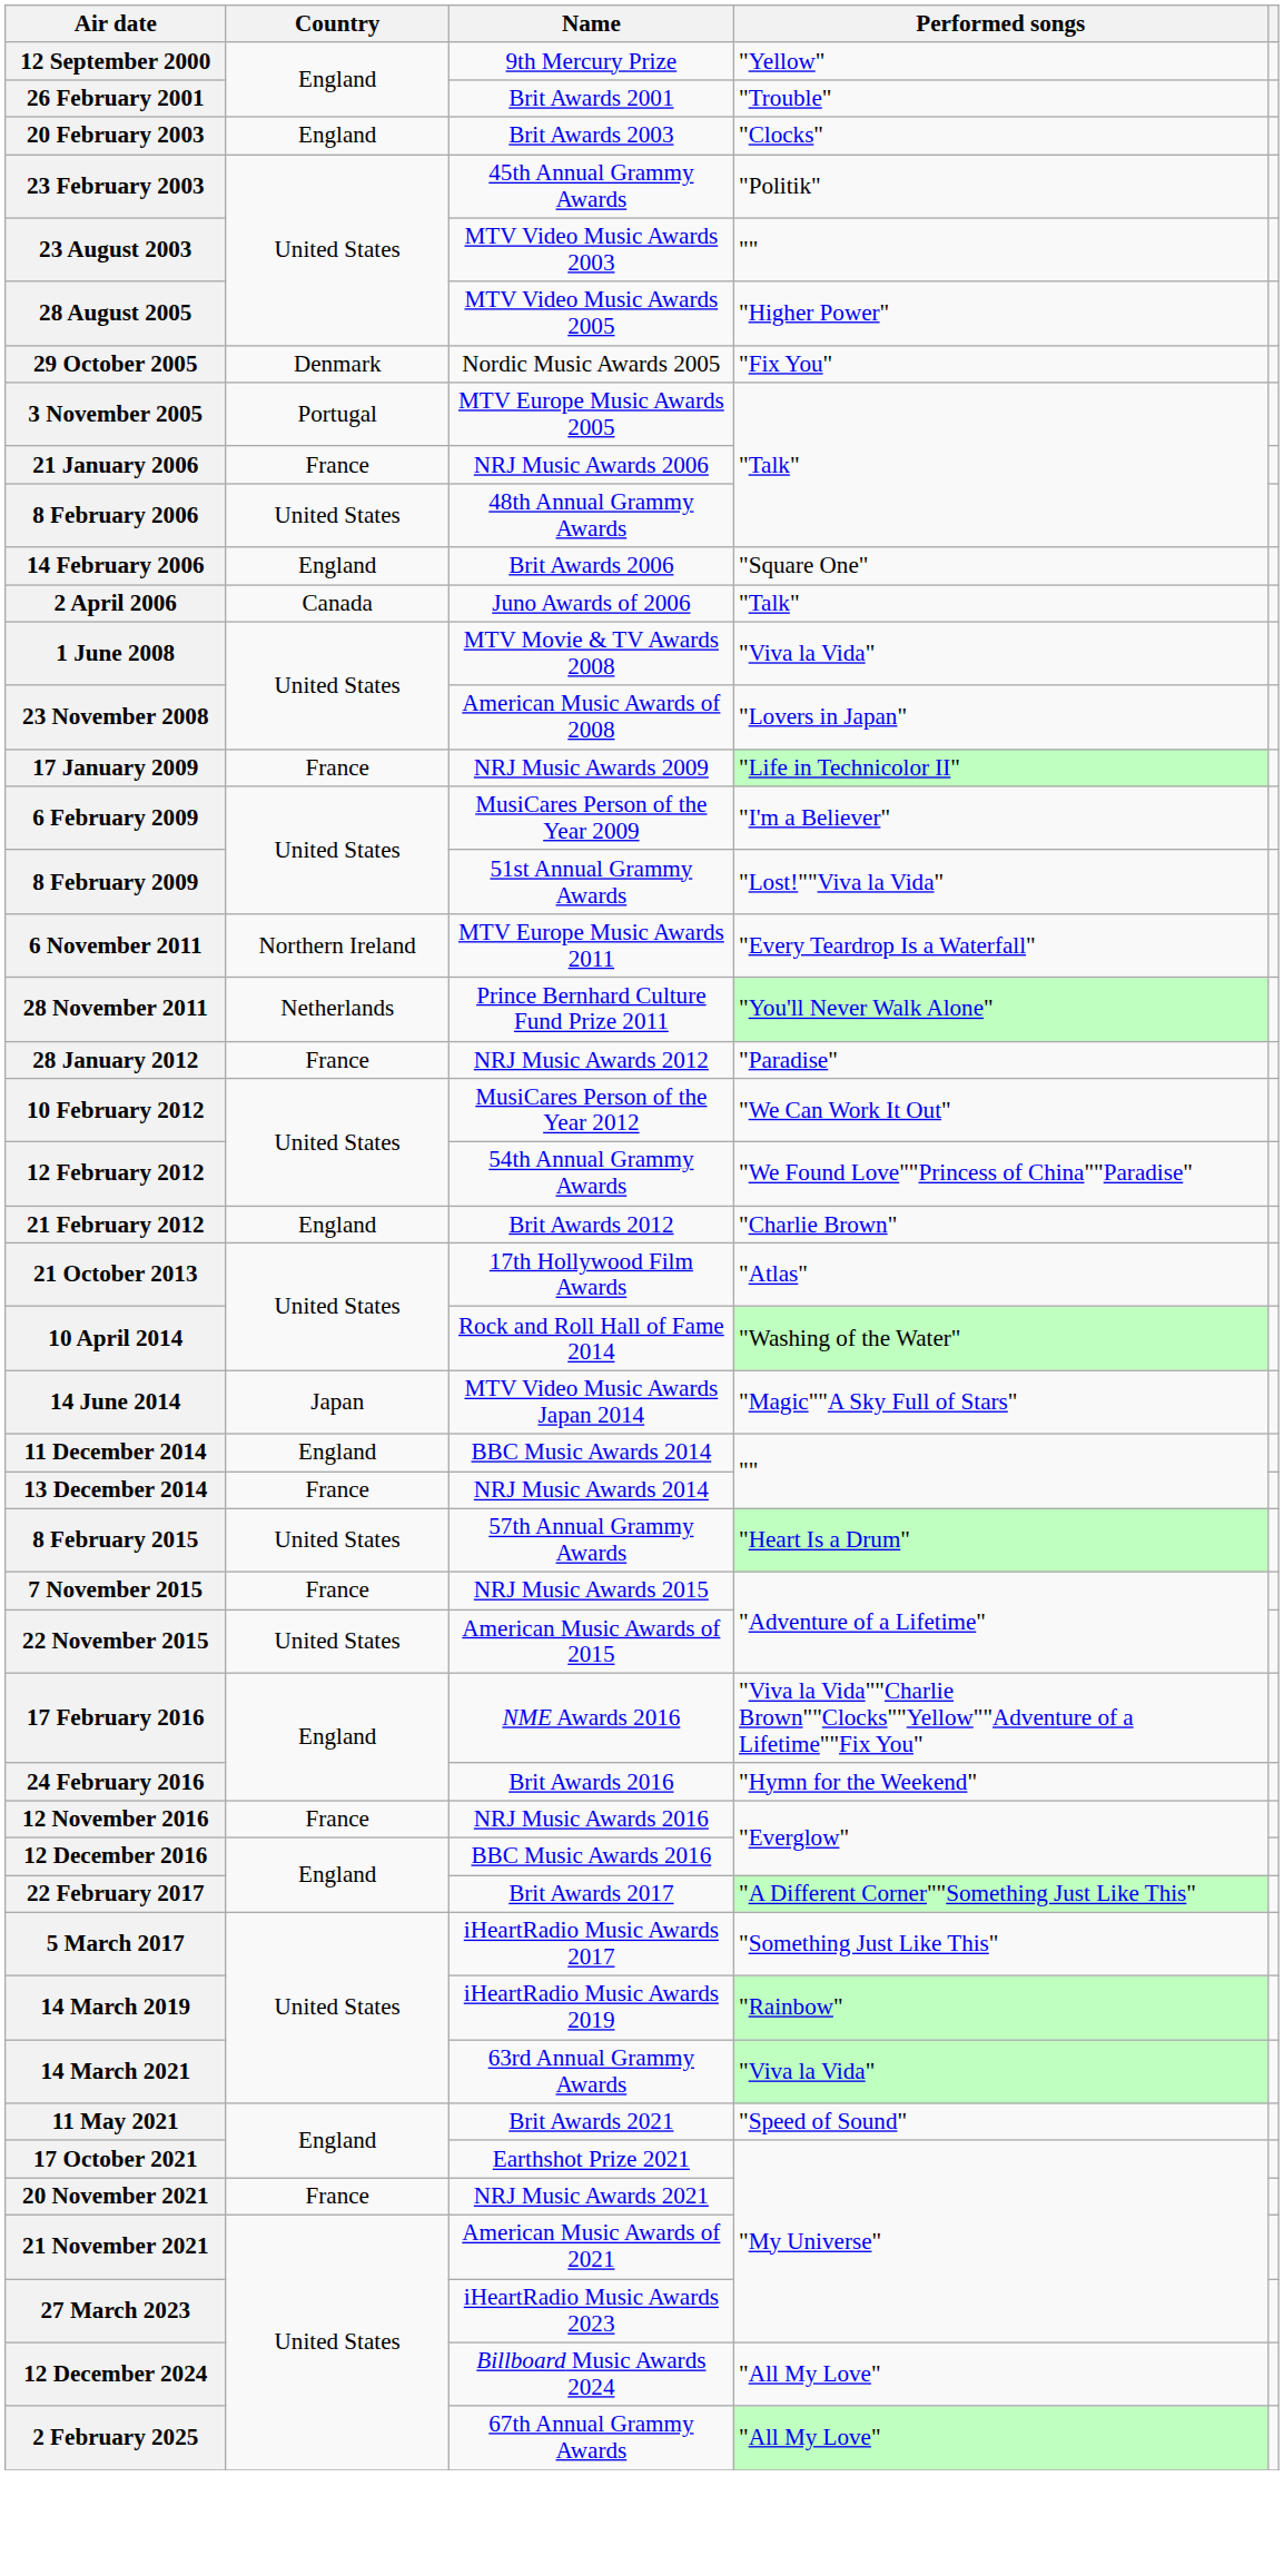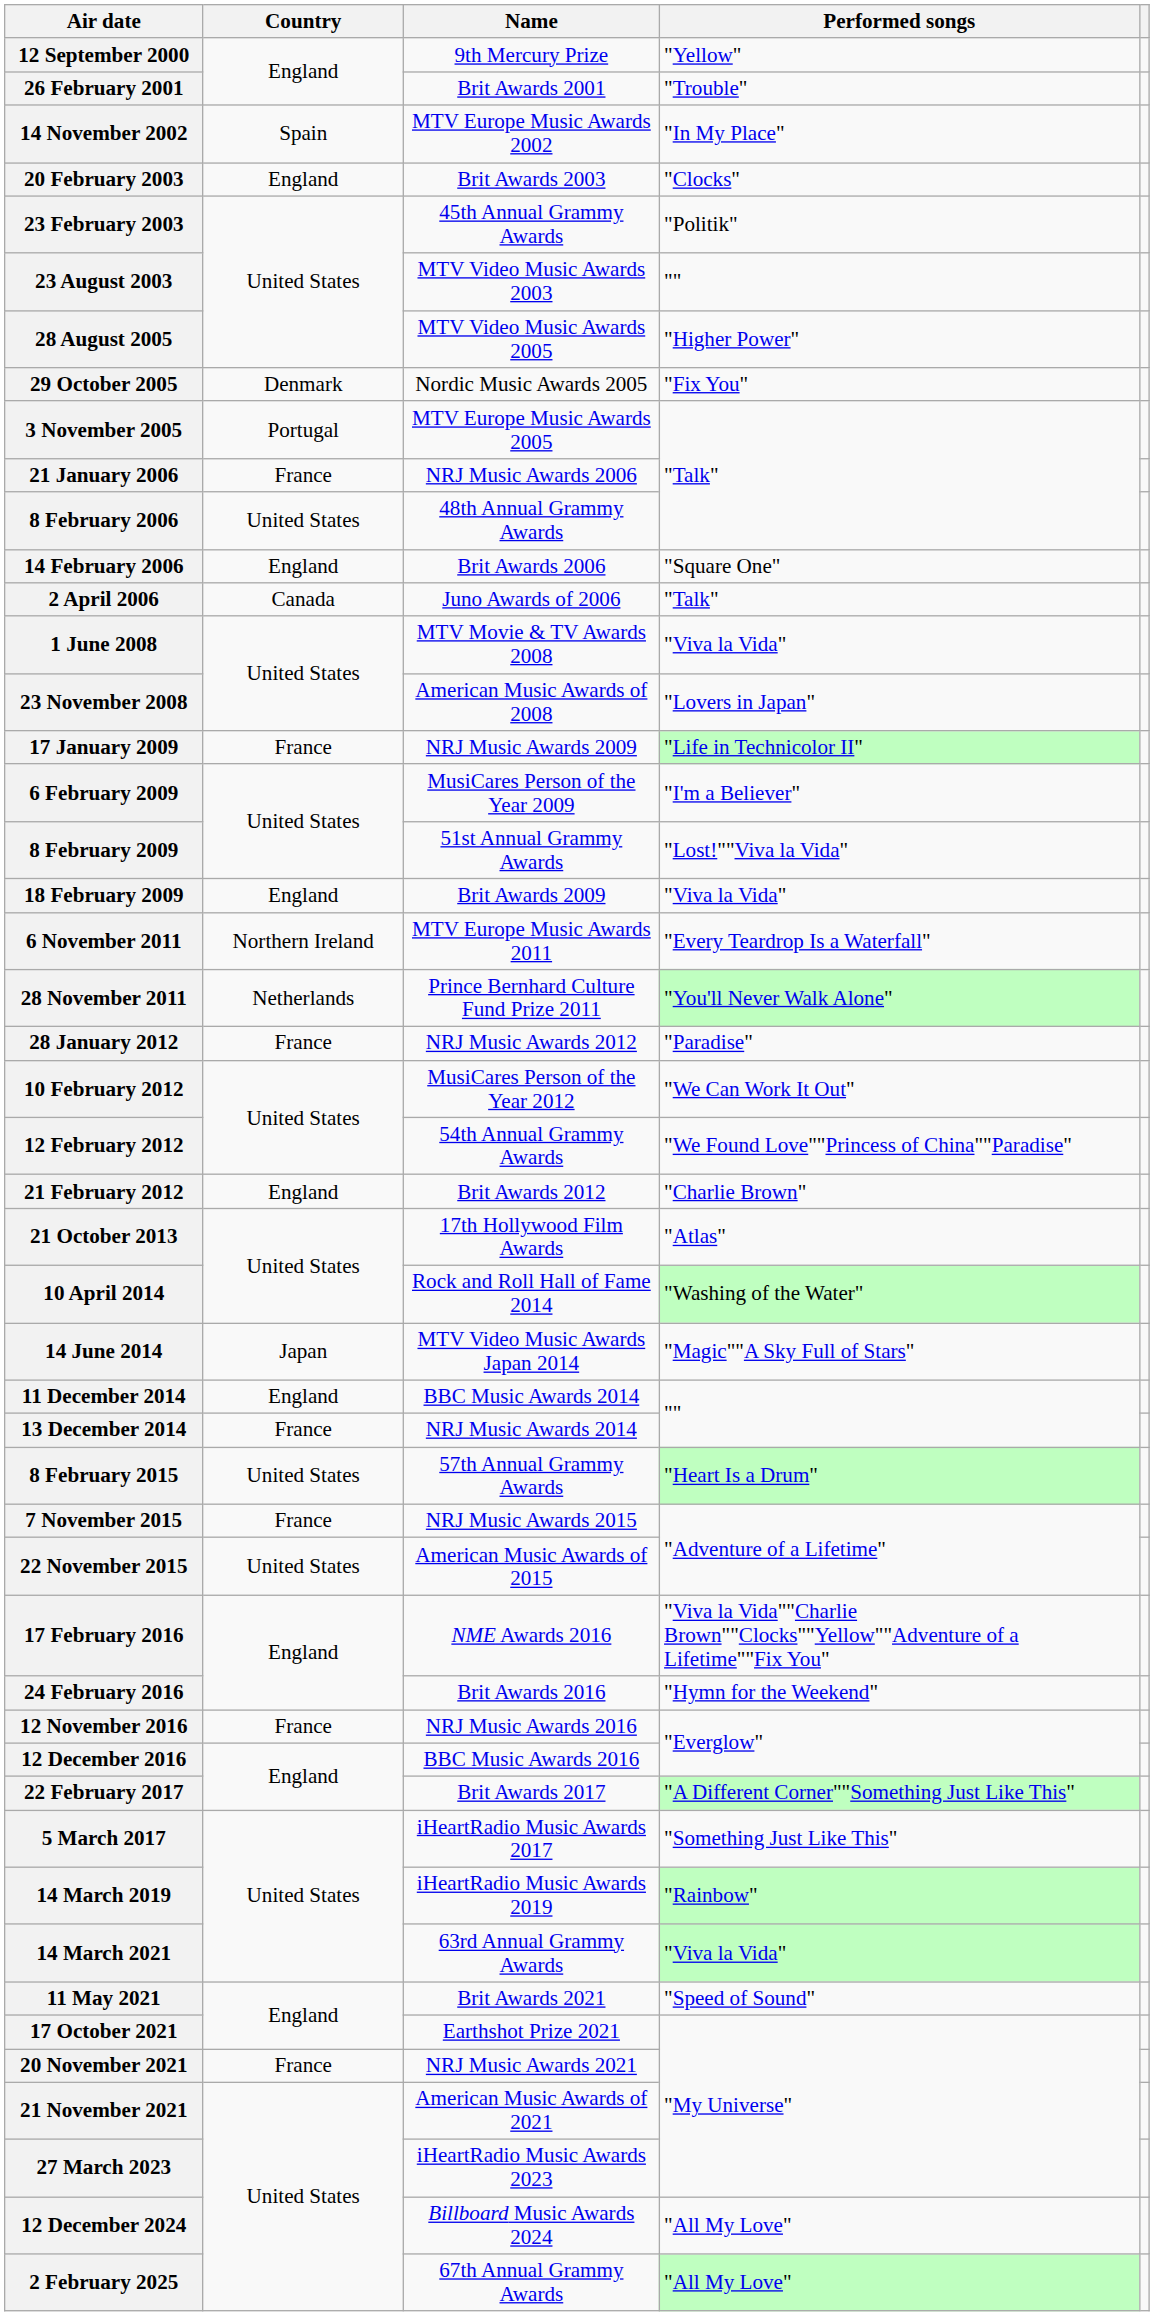 <table class="wikitable sortable plainrowheaders" style="text-align:center;">
 <tr>
 <th scope="col" style="width:13em;">Air date</th>
 <th scope="col" style="width:13em;">Country</th>
 <th scope="col" style="width:18em;">Name</th>
 <th scope="col" style="width:29.1em;" class="unsortable">Performed songs</th>
 <th scope="col" class="unsortable"></th>
 </tr>
 <tr>
 <th scope="row" style="text-align:center;">12 September 2000</th>
 <td rowspan="2">England</td>
 <td><a href='#'>9th Mercury Prize</a></td>
 <td style="text-align:left;">"<a href='#'>Yellow</a>"</td>
 <td></td>
 </tr>
 <tr>
 <th scope="row" style="text-align:center;">26 February 2001</th>
 <td><a href='#'>Brit Awards 2001</a></td>
 <td style="text-align:left;">"<a href='#'>Trouble</a>"</td>
+<td></td>
+</tr>
+<tr>
+<th scope="row" style="text-align:center;">14 November 2002</th>
+<td>Spain</td>
+<td><a href='#'>MTV Europe Music Awards 2002</a></td>
+<td style="text-align:left;">"<a href='#'>In My Place</a>"</td>
 <td></td>
 </tr>
 <tr>
 <th scope="row" style="text-align:center;">20 February 2003</th>
 <td>England</td>
 <td><a href='#'>Brit Awards 2003</a></td>
 <td style="text-align:left;">"<a href='#'>Clocks</a>"</td>
 <td></td>
 </tr>
 <tr>
 <th scope="row" style="text-align:center;">23 February 2003</th>
 <td rowspan="3">United States</td>
 <td><a href='#'>45th Annual Grammy Awards</a></td>
 <td style="text-align:left;">"Politik"</td>
 <td></td>
 </tr>
 <tr>
 <th scope="row" style="text-align:center;">23 August 2003</th>
 <td><a href='#'>MTV Video Music Awards 2003</a></td>
 <td style="text-align:left;">""</td>
 <td></td>
 </tr>
 <tr>
 <th scope="row" style="text-align:center;">28 August 2005</th>
 <td><a href='#'>MTV Video Music Awards 2005</a></td>
 <td style="text-align:left;">"<a href='#'>Higher Power</a>"</td>
 <td></td>
 </tr>
 <tr>
 <th scope="row" style="text-align:center;">29 October 2005</th>
 <td>Denmark</td>
 <td>Nordic Music Awards 2005</td>
 <td style="text-align:left;">"<a href='#'>Fix You</a>"</td>
 <td></td>
 </tr>
 <tr>
 <th scope="row" style="text-align:center;">3 November 2005</th>
 <td>Portugal</td>
 <td><a href='#'>MTV Europe Music Awards 2005</a></td>
 <td rowspan="3" style="text-align:left;">"<a href='#'>Talk</a>"</td>
 <td></td>
 </tr>
 <tr>
 <th scope="row" style="text-align:center;">21 January 2006</th>
 <td>France</td>
 <td><a href='#'>NRJ Music Awards 2006</a></td>
 <td></td>
 </tr>
 <tr>
 <th scope="row" style="text-align:center;">8 February 2006</th>
 <td>United States</td>
 <td><a href='#'>48th Annual Grammy Awards</a></td>
 <td></td>
 </tr>
 <tr>
 <th scope="row" style="text-align:center;">14 February 2006</th>
 <td>England</td>
 <td><a href='#'>Brit Awards 2006</a></td>
 <td style="text-align:left;">"Square One"</td>
 <td></td>
 </tr>
 <tr>
 <th scope="row" style="text-align:center;">2 April 2006</th>
 <td>Canada</td>
 <td><a href='#'>Juno Awards of 2006</a></td>
 <td style="text-align:left;">"<a href='#'>Talk</a>"</td>
 <td></td>
 </tr>
 <tr>
 <th scope="row" style="text-align:center;">1 June 2008</th>
 <td rowspan="2">United States</td>
 <td><a href='#'>MTV Movie & TV Awards 2008</a></td>
 <td style="text-align:left;">"<a href='#'>Viva la Vida</a>"</td>
 <td></td>
 </tr>
 <tr>
 <th scope="row" style="text-align:center;">23 November 2008</th>
 <td><a href='#'>American Music Awards of 2008</a></td>
 <td style="text-align:left;">"<a href='#'>Lovers in Japan</a>"</td>
 <td></td>
 </tr>
 <tr>
 <th scope="row" style="text-align:center;">17 January 2009</th>
 <td>France</td>
 <td><a href='#'>NRJ Music Awards 2009</a></td>
 <td style="text-align:left; background-color:#BFFFC0;">"<a href='#'>Life in Technicolor II</a>" </td>
 <td></td>
 </tr>
 <tr>
 <th scope="row" style="text-align:center;">6 February 2009</th>
 <td rowspan="2">United States</td>
 <td><a href='#'>MusiCares Person of the Year 2009</a></td>
 <td style="text-align:left;">"<a href='#'>I'm a Believer</a>"</td>
 <td></td>
 </tr>
 <tr>
 <th scope="row" style="text-align:center;">8 February 2009</th>
 <td><a href='#'>51st Annual Grammy Awards</a></td>
 <td style="text-align:left;">"<a href='#'>Lost!</a>""<a href='#'>Viva la Vida</a>"</td>
+<td></td>
+</tr>
+<tr>
+<th scope="row" style="text-align:center;">18 February 2009</th>
+<td>England</td>
+<td><a href='#'>Brit Awards 2009</a></td>
+<td style="text-align:left;">"<a href='#'>Viva la Vida</a>"</td>
 <td></td>
 </tr>
 <tr>
 <th scope="row" style="text-align:center;">6 November 2011</th>
 <td>Northern Ireland</td>
 <td><a href='#'>MTV Europe Music Awards 2011</a></td>
 <td style="text-align:left;">"<a href='#'>Every Teardrop Is a Waterfall</a>"</td>
 <td></td>
 </tr>
 <tr>
 <th scope="row" style="text-align:center;">28 November 2011</th>
 <td>Netherlands</td>
 <td><a href='#'>Prince Bernhard Culture Fund Prize 2011</a></td>
 <td style="text-align:left; background-color:#BFFFC0;">"<a href='#'>You'll Never Walk Alone</a>" </td>
 <td></td>
 </tr>
 <tr>
 <th scope="row" style="text-align:center;">28 January 2012</th>
 <td>France</td>
 <td><a href='#'>NRJ Music Awards 2012</a></td>
 <td style="text-align:left;">"<a href='#'>Paradise</a>"</td>
 <td></td>
 </tr>
 <tr>
 <th scope="row" style="text-align:center;">10 February 2012</th>
 <td rowspan="2">United States</td>
 <td><a href='#'>MusiCares Person of the Year 2012</a></td>
 <td style="text-align:left;">"<a href='#'>We Can Work It Out</a>"</td>
 <td></td>
 </tr>
 <tr>
 <th scope="row" style="text-align:center;">12 February 2012</th>
 <td><a href='#'>54th Annual Grammy Awards</a></td>
 <td style="text-align:left;">"<a href='#'>We Found Love</a>""<a href='#'>Princess of China</a>""<a href='#'>Paradise</a>"</td>
 <td></td>
 </tr>
 <tr>
 <th scope="row" style="text-align:center;">21 February 2012</th>
 <td>England</td>
 <td><a href='#'>Brit Awards 2012</a></td>
 <td style="text-align:left;">"<a href='#'>Charlie Brown</a>"</td>
 <td></td>
 </tr>
 <tr>
 <th scope="row" style="text-align:center;">21 October 2013</th>
 <td rowspan="2">United States</td>
 <td><a href='#'>17th Hollywood Film Awards</a></td>
 <td style="text-align:left;">"<a href='#'>Atlas</a>"</td>
 <td></td>
 </tr>
 <tr>
 <th scope="row" style="text-align:center;">10 April 2014</th>
 <td><a href='#'>Rock and Roll Hall of Fame 2014</a></td>
 <td style="text-align:left; background-color:#BFFFC0;">"Washing of the Water" </td>
 <td></td>
 </tr>
 <tr>
 <th scope="row" style="text-align:center;">14 June 2014</th>
 <td>Japan</td>
 <td><a href='#'>MTV Video Music Awards Japan 2014</a></td>
 <td style="text-align:left;">"<a href='#'>Magic</a>""<a href='#'>A Sky Full of Stars</a>"</td>
 <td></td>
 </tr>
 <tr>
 <th scope="row" style="text-align:center;">11 December 2014</th>
 <td>England</td>
 <td><a href='#'>BBC Music Awards 2014</a></td>
 <td rowspan="2" style="text-align:left;">""</td>
 <td></td>
 </tr>
 <tr>
 <th scope="row" style="text-align:center;">13 December 2014</th>
 <td>France</td>
 <td><a href='#'>NRJ Music Awards 2014</a></td>
 <td></td>
 </tr>
 <tr>
 <th scope="row" style="text-align:center;">8 February 2015</th>
 <td>United States</td>
 <td><a href='#'>57th Annual Grammy Awards</a></td>
 <td style="text-align:left; background-color:#BFFFC0;">"<a href='#'>Heart Is a Drum</a>" </td>
 <td></td>
 </tr>
 <tr>
 <th scope="row" style="text-align:center;">7 November 2015</th>
 <td>France</td>
 <td><a href='#'>NRJ Music Awards 2015</a></td>
 <td rowspan="2" style="text-align:left;">"<a href='#'>Adventure of a Lifetime</a>"</td>
 <td></td>
 </tr>
 <tr>
 <th scope="row" style="text-align:center;">22 November 2015</th>
 <td>United States</td>
 <td><a href='#'>American Music Awards of 2015</a></td>
 <td></td>
 </tr>
 <tr>
 <th scope="row" style="text-align:center;">17 February 2016</th>
 <td rowspan="2">England</td>
 <td><a href='#'><em>NME</em> Awards 2016</a></td>
 <td style="text-align:left;">"<a href='#'>Viva la Vida</a>""<a href='#'>Charlie Brown</a>""<a href='#'>Clocks</a>""<a href='#'>Yellow</a>""<a href='#'>Adventure of a Lifetime</a>""<a href='#'>Fix You</a>"</td>
 <td></td>
 </tr>
 <tr>
 <th scope="row" style="text-align:center;">24 February 2016</th>
 <td><a href='#'>Brit Awards 2016</a></td>
 <td style="text-align:left;">"<a href='#'>Hymn for the Weekend</a>"</td>
 <td></td>
 </tr>
 <tr>
 <th scope="row" style="text-align:center;">12 November 2016</th>
 <td>France</td>
 <td><a href='#'>NRJ Music Awards 2016</a></td>
 <td rowspan="2" style="text-align:left;">"<a href='#'>Everglow</a>"</td>
 <td></td>
 </tr>
 <tr>
 <th scope="row" style="text-align:center;">12 December 2016</th>
 <td rowspan="2">England</td>
 <td><a href='#'>BBC Music Awards 2016</a></td>
 <td></td>
 </tr>
 <tr>
 <th scope="row" style="text-align:center;">22 February 2017</th>
 <td><a href='#'>Brit Awards 2017</a></td>
 <td style="text-align:left; background-color:#BFFFC0;">"<a href='#'>A Different Corner</a>""<a href='#'>Something Just Like This</a>" </td>
 <td></td>
 </tr>
 <tr>
 <th scope="row" style="text-align:center;">5 March 2017</th>
 <td rowspan="3">United States</td>
 <td><a href='#'>iHeartRadio Music Awards 2017</a></td>
 <td style="text-align:left;">"<a href='#'>Something Just Like This</a>"</td>
 <td></td>
 </tr>
 <tr>
 <th scope="row" style="text-align:center;">14 March 2019</th>
 <td><a href='#'>iHeartRadio Music Awards 2019</a></td>
 <td style="text-align:left; background-color:#BFFFC0;">"<a href='#'>Rainbow</a>" </td>
 <td></td>
 </tr>
 <tr>
 <th scope="row" style="text-align:center;">14 March 2021</th>
 <td><a href='#'>63rd Annual Grammy Awards</a></td>
 <td style="text-align:left; background-color:#BFFFC0;">"<a href='#'>Viva la Vida</a>" </td>
 <td></td>
 </tr>
 <tr>
 <th scope="row" style="text-align:center;">11 May 2021</th>
 <td rowspan="2">England</td>
 <td><a href='#'>Brit Awards 2021</a></td>
 <td style="text-align:left;">"<a href='#'>Speed of Sound</a>"</td>
 <td></td>
 </tr>
 <tr>
 <th scope="row" style="text-align:center;">17 October 2021</th>
 <td><a href='#'>Earthshot Prize 2021</a></td>
 <td rowspan="4" style="text-align:left;">"<a href='#'>My Universe</a>"</td>
 <td></td>
 </tr>
 <tr>
 <th scope="row" style="text-align:center;">20 November 2021</th>
 <td>France</td>
 <td><a href='#'>NRJ Music Awards 2021</a></td>
 <td></td>
 </tr>
 <tr>
 <th scope="row" style="text-align:center;">21 November 2021</th>
 <td rowspan="4">United States</td>
 <td><a href='#'>American Music Awards of 2021</a></td>
 <td></td>
 </tr>
 <tr>
 <th scope="row" style="text-align:center;">27 March 2023</th>
 <td><a href='#'>iHeartRadio Music Awards 2023</a></td>
 <td></td>
 </tr>
 <tr>
 <th scope="row" style="text-align:center;">12 December 2024</th>
 <td><a href='#'><em>Billboard</em> Music Awards 2024</a></td>
 <td style="text-align:left;">"<a href='#'>All My Love</a>"</td>
 <td></td>
 </tr>
 <tr>
 <th scope="row" style="text-align:center;">2 February 2025</th>
 <td><a href='#'>67th Annual Grammy Awards</a></td>
 <td style="text-align:left; background-color:#BFFFC0;">"<a href='#'>All My Love</a>" </td>
 <td></td>
 </tr>
 </table>
